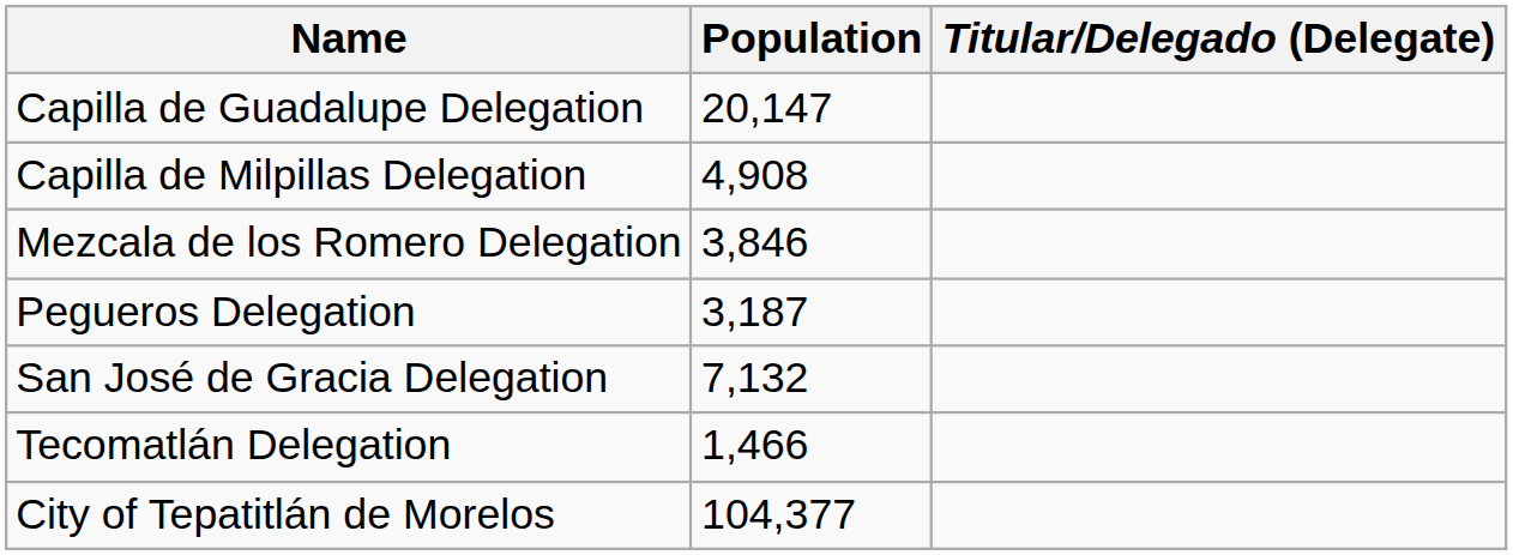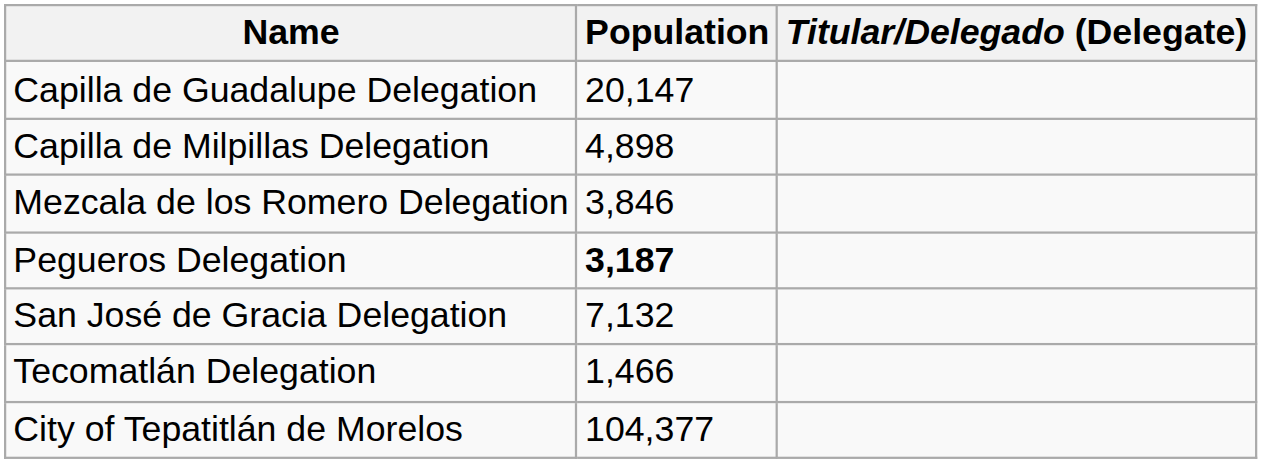 <table class="wikitable">
 <tr>
 <th>Name</th>
 <th>Population</th>
 <th><em>Titular/Delegado</em> (Delegate)</th>
 </tr>
 <tr>
 <td>Capilla de Guadalupe Delegation</td>
 <td>20,147</td>
 <td></td>
 </tr>
 <tr>
 <td>Capilla de Milpillas Delegation</td>
-<td>4,908</td>
+<td>4,898</td>
 <td></td>
 </tr>
 <tr>
 <td>Mezcala de los Romero Delegation</td>
 <td>3,846</td>
 <td></td>
 </tr>
 <tr>
 <td>Pegueros Delegation</td>
-<td>3,187</td>
+<td><strong>3,187</strong></td>
 <td></td>
 </tr>
 <tr>
 <td>San José de Gracia Delegation</td>
 <td>7,132</td>
 <td></td>
 </tr>
 <tr>
 <td>Tecomatlán Delegation</td>
 <td>1,466</td>
 <td></td>
 </tr>
 <tr>
 <td>City of Tepatitlán de Morelos</td>
 <td>104,377</td>
 <td></td>
 </tr>
 </table>
